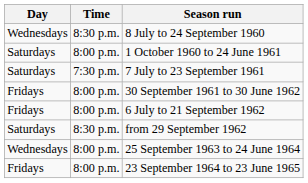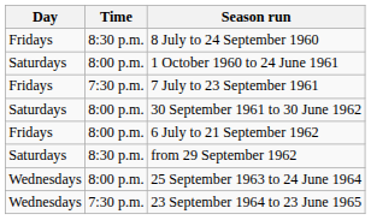 <table class="wikitable">
 <tr>
 <th>Day</th>
 <th>Time</th>
 <th>Season run</th>
 </tr>
 <tr>
-<td>Wednesdays</td>
+<td>Fridays</td>
 <td>8:30 p.m.</td>
 <td>8 July to 24 September 1960</td>
 </tr>
 <tr>
 <td>Saturdays</td>
 <td>8:00 p.m.</td>
 <td>1 October 1960 to 24 June 1961</td>
 </tr>
 <tr>
-<td>Saturdays</td>
+<td>Fridays</td>
 <td>7:30 p.m.</td>
 <td>7 July to 23 September 1961</td>
 </tr>
 <tr>
-<td>Fridays</td>
+<td>Saturdays</td>
 <td>8:00 p.m.</td>
 <td>30 September 1961 to 30 June 1962</td>
 </tr>
 <tr>
 <td>Fridays</td>
 <td>8:00 p.m.</td>
 <td>6 July to 21 September 1962</td>
 </tr>
 <tr>
 <td>Saturdays</td>
 <td>8:30 p.m.</td>
 <td>from 29 September 1962</td>
 </tr>
 <tr>
 <td>Wednesdays</td>
 <td>8:00 p.m.</td>
 <td>25 September 1963 to 24 June 1964</td>
 </tr>
 <tr>
-<td>Fridays</td>
-<td>8:00 p.m.</td>
+<td>Wednesdays</td>
+<td>7:30 p.m.</td>
 <td>23 September 1964 to 23 June 1965</td>
 </tr>
 </table>
